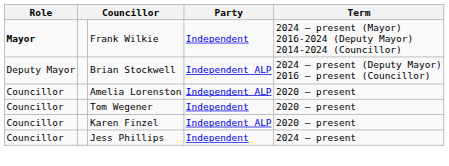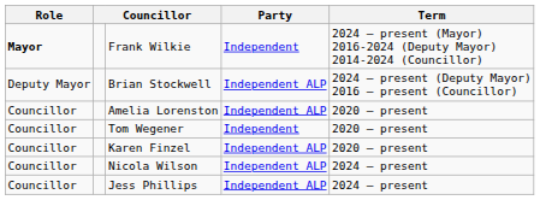 <table class="wikitable">
 <tr>
 <th>Role</th>
 <th colspan="2">Councillor</th>
 <th>Party</th>
 <th>Term</th>
 </tr>
 <tr>
 <td><strong>Mayor</strong></td>
 <td> </td>
 <td>Frank Wilkie</td>
 <td><a href='#'>Independent</a></td>
 <td>2024 – present (Mayor)<br>2016-2024 (Deputy Mayor)<br>2014-2024 (Councillor)</td>
 </tr>
 <tr>
 <td>Deputy Mayor</td>
 <td> </td>
 <td>Brian Stockwell</td>
 <td><a href='#'>Independent ALP</a></td>
 <td>2024 – present (Deputy Mayor)<br>2016 – present (Councillor)</td>
 </tr>
 <tr>
 <td>Councillor</td>
 <td> </td>
 <td>Amelia Lorenston</td>
 <td><a href='#'>Independent ALP</a></td>
 <td>2020 – present</td>
 </tr>
 <tr>
 <td>Councillor</td>
 <td> </td>
 <td>Tom Wegener</td>
 <td><a href='#'>Independent</a></td>
 <td>2020 – present</td>
 </tr>
 <tr>
 <td>Councillor</td>
 <td> </td>
 <td>Karen Finzel</td>
 <td><a href='#'>Independent ALP</a></td>
 <td>2020 – present</td>
 </tr>
 <tr>
 <td>Councillor</td>
 <td> </td>
+<td>Nicola Wilson</td>
+<td><a href='#'>Independent ALP</a></td>
+<td>2024 – present</td>
+</tr>
+<tr>
+<td>Councillor</td>
+<td> </td>
 <td>Jess Phillips</td>
-<td><a href='#'>Independent</a></td>
+<td><a href='#'>Independent ALP</a></td>
 <td>2024 – present</td>
 </tr>
 </table>
